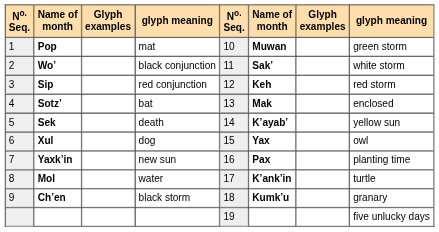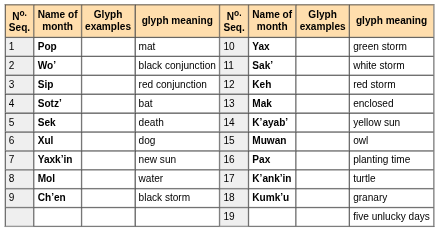 <table border="1" cellpadding="5" cellspacing="0" align="right" style = "margin-left: 1em;">
 <tr>
 <th style="background:#ffdead;">N<sup>o.</sup><br>Seq.</th>
 <th style="background:#ffdead;">Name of<br> month</th>
 <th style="background:#ffdead;">Glyph<br> examples</th>
 <th style="background:#ffdead;">glyph meaning</th>
 <th style="background:#ffdead;">N<sup>o.</sup><br>Seq.</th>
 <th style="background:#ffdead;">Name of<br> month</th>
 <th style="background:#ffdead;">Glyph<br> examples</th>
 <th style="background:#ffdead;">glyph meaning</th>
 </tr>
 <tr>
 <td style="background:#efefef;">1</td>
 <td><strong>Pop</strong></td>
 <td> </td>
 <td>mat</td>
 <td style="background:#efefef;">10</td>
-<td><strong>Muwan</strong></td>
+<td><strong>Yax</strong></td>
 <td> </td>
 <td>green storm</td>
 </tr>
 <tr>
 <td style="background:#efefef;">2</td>
 <td><strong>Woʼ</strong></td>
 <td> </td>
 <td>black conjunction</td>
 <td style="background:#efefef;">11</td>
 <td><strong>Sakʼ</strong></td>
 <td> </td>
 <td>white storm</td>
 </tr>
 <tr>
 <td style="background:#efefef;">3</td>
 <td><strong>Sip</strong></td>
 <td> </td>
 <td>red conjunction</td>
 <td style="background:#efefef;">12</td>
 <td><strong>Keh</strong></td>
 <td> </td>
 <td>red storm</td>
 </tr>
 <tr>
 <td style="background:#efefef;">4</td>
 <td><strong>Sotzʼ</strong></td>
 <td> </td>
 <td>bat</td>
 <td style="background:#efefef;">13</td>
 <td><strong>Mak</strong></td>
 <td> </td>
 <td>enclosed</td>
 </tr>
 <tr>
 <td style="background:#efefef;">5</td>
 <td><strong>Sek</strong></td>
 <td> </td>
 <td>death</td>
 <td style="background:#efefef;">14</td>
 <td><strong>Kʼayabʼ</strong></td>
 <td> </td>
 <td>yellow sun</td>
 </tr>
 <tr>
 <td style="background:#efefef;">6</td>
 <td><strong>Xul</strong></td>
 <td> </td>
 <td>dog</td>
 <td style="background:#efefef;">15</td>
-<td><strong>Yax</strong></td>
+<td><strong>Muwan</strong></td>
 <td> </td>
 <td>owl</td>
 </tr>
 <tr>
 <td style="background:#efefef;">7</td>
 <td><strong>Yaxkʼin</strong></td>
 <td> </td>
 <td>new sun</td>
 <td style="background:#efefef;">16</td>
 <td><strong>Pax</strong></td>
 <td> </td>
 <td>planting time</td>
 </tr>
 <tr>
 <td style="background:#efefef;">8</td>
 <td><strong>Mol</strong></td>
 <td> </td>
 <td>water</td>
 <td style="background:#efefef;">17</td>
 <td><strong>Kʼankʼin</strong></td>
 <td> </td>
 <td>turtle</td>
 </tr>
 <tr>
 <td style="background:#efefef;">9</td>
 <td><strong>Chʼen</strong></td>
 <td> </td>
 <td>black storm</td>
 <td style="background:#efefef;">18</td>
 <td><strong>Kumkʼu</strong></td>
 <td> </td>
 <td>granary</td>
 </tr>
 <tr>
 <td style="background:#efefef;"> </td>
 <td> </td>
 <td> </td>
 <td> </td>
 <td style="background:#efefef;">19</td>
 <td></td>
 <td></td>
 <td>five unlucky days</td>
 </tr>
 <tr>
 </tr>
 </table>
